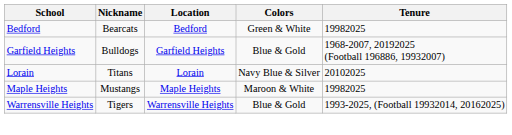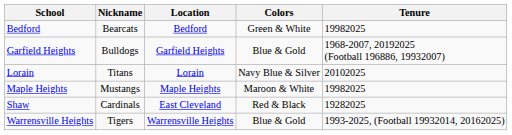 <table class="wikitable sortable">
 <tr>
 <th>School</th>
 <th>Nickname</th>
 <th>Location</th>
 <th>Colors</th>
 <th>Tenure</th>
 </tr>
 <tr>
 <td><a href='#'>Bedford</a></td>
 <td align=center>Bearcats</td>
 <td align=center><a href='#'>Bedford</a></td>
 <td align=center>Green & White <br> </td>
 <td>19982025</td>
 </tr>
 <tr>
 <td><a href='#'>Garfield Heights</a></td>
 <td align=center>Bulldogs</td>
 <td align=center><a href='#'>Garfield Heights</a></td>
 <td align=center>Blue & Gold <br> </td>
 <td>1968-2007, 20192025<br>(Football 196886, 19932007)</td>
 </tr>
 <tr>
 <td><a href='#'>Lorain</a></td>
 <td align=center>Titans</td>
 <td align=center><a href='#'>Lorain</a></td>
 <td align=center>Navy Blue & Silver <br> </td>
 <td>20102025</td>
 </tr>
 <tr>
 <td><a href='#'>Maple Heights</a></td>
 <td align=center>Mustangs</td>
 <td align=center><a href='#'>Maple Heights</a></td>
 <td align=center>Maroon & White<br> </td>
 <td>19982025</td>
 </tr>
 <tr>
+<td><a href='#'>Shaw</a></td>
+<td align=center>Cardinals</td>
+<td align=center><a href='#'>East Cleveland</a></td>
+<td align=center>Red & Black<br> </td>
+<td>19282025</td>
+</tr>
+<tr>
 <td><a href='#'>Warrensville Heights</a></td>
 <td align=center>Tigers</td>
 <td align=center><a href='#'>Warrensville Heights</a></td>
 <td align=center>Blue & Gold <br> </td>
 <td>1993-2025, (Football 19932014, 20162025)</td>
 </tr>
 </table>
